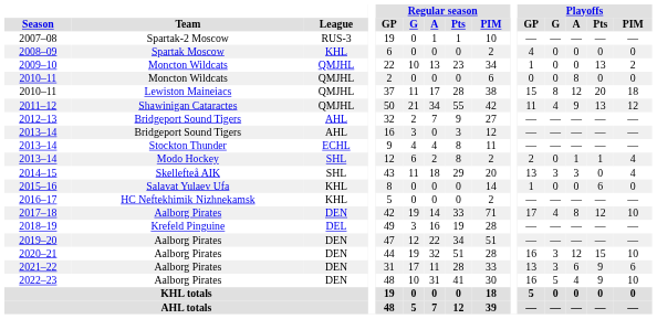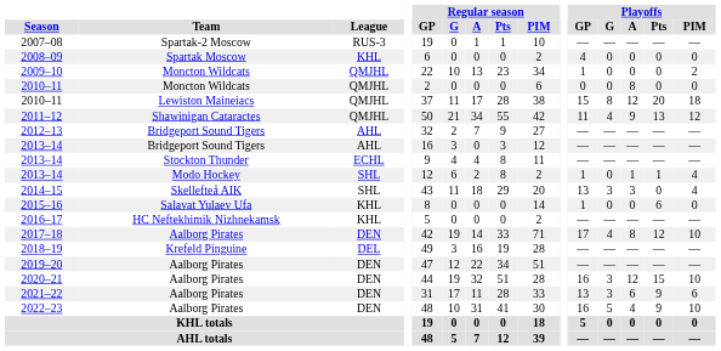 <table border="0" cellpadding="1" cellspacing="0" style="text-align:center; width:60em;">
 <tr style="background:#e0e0e0;">
 <th colspan="3" bgcolor="#ffffff"> </th>
 <th rowspan="99" bgcolor="#ffffff"> </th>
 <th colspan="5"><a href='#'>Regular season</a></th>
 <th rowspan="99" bgcolor="#ffffff"> </th>
 <th colspan="5"><a href='#'>Playoffs</a></th>
 </tr>
 <tr style="background:#e0e0e0;">
 <th><a href='#'>Season</a></th>
 <th>Team</th>
 <th>League</th>
 <th>GP</th>
 <th><a href='#'>G</a></th>
 <th><a href='#'>A</a></th>
 <th><a href='#'>Pts</a></th>
 <th><a href='#'>PIM</a></th>
 <th>GP</th>
 <th>G</th>
 <th>A</th>
 <th>Pts</th>
 <th>PIM</th>
 </tr>
 <tr>
 <td>2007–08</td>
 <td>Spartak-2 Moscow</td>
 <td>RUS-3</td>
 <td>19</td>
 <td>0</td>
 <td>1</td>
 <td>1</td>
 <td>10</td>
 <td>—</td>
 <td>—</td>
 <td>—</td>
 <td>—</td>
 <td>—</td>
 </tr>
 <tr bgcolor="#f0f0f0">
 <td><a href='#'>2008–09</a></td>
 <td><a href='#'>Spartak Moscow</a></td>
 <td><a href='#'>KHL</a></td>
 <td>6</td>
 <td>0</td>
 <td>0</td>
 <td>0</td>
 <td>2</td>
 <td>4</td>
 <td>0</td>
 <td>0</td>
 <td>0</td>
 <td>0</td>
 </tr>
 <tr>
 <td><a href='#'>2009–10</a></td>
 <td><a href='#'>Moncton Wildcats</a></td>
 <td><a href='#'>QMJHL</a></td>
 <td>22</td>
 <td>10</td>
 <td>13</td>
 <td>23</td>
 <td>34</td>
 <td>1</td>
 <td>0</td>
 <td>0</td>
-<td>13</td>
+<td>0</td>
 <td>2</td>
 </tr>
 <tr bgcolor="#f0f0f0">
 <td><a href='#'>2010–11</a></td>
 <td>Moncton Wildcats</td>
 <td>QMJHL</td>
 <td>2</td>
 <td>0</td>
 <td>0</td>
 <td>0</td>
 <td>6</td>
 <td>0</td>
 <td>0</td>
 <td>8</td>
 <td>0</td>
 <td>0</td>
 </tr>
 <tr>
 <td>2010–11</td>
 <td><a href='#'>Lewiston Maineiacs</a></td>
 <td>QMJHL</td>
 <td>37</td>
 <td>11</td>
 <td>17</td>
 <td>28</td>
 <td>38</td>
 <td>15</td>
 <td>8</td>
 <td>12</td>
 <td>20</td>
 <td>18</td>
 </tr>
 <tr bgcolor="#f0f0f0">
 <td><a href='#'>2011–12</a></td>
 <td><a href='#'>Shawinigan Cataractes</a></td>
 <td>QMJHL</td>
 <td>50</td>
 <td>21</td>
 <td>34</td>
 <td>55</td>
 <td>42</td>
 <td>11</td>
 <td>4</td>
 <td>9</td>
 <td>13</td>
 <td>12</td>
 </tr>
 <tr>
 <td><a href='#'>2012–13</a></td>
 <td><a href='#'>Bridgeport Sound Tigers</a></td>
 <td><a href='#'>AHL</a></td>
 <td>32</td>
 <td>2</td>
 <td>7</td>
 <td>9</td>
 <td>27</td>
 <td>—</td>
 <td>—</td>
 <td>—</td>
 <td>—</td>
 <td>—</td>
 </tr>
 <tr bgcolor="#f0f0f0">
 <td><a href='#'>2013–14</a></td>
 <td>Bridgeport Sound Tigers</td>
 <td>AHL</td>
 <td>16</td>
 <td>3</td>
 <td>0</td>
 <td>3</td>
 <td>12</td>
 <td>—</td>
 <td>—</td>
 <td>—</td>
 <td>—</td>
 <td>—</td>
 </tr>
 <tr>
 <td><a href='#'>2013–14</a></td>
 <td><a href='#'>Stockton Thunder</a></td>
 <td><a href='#'>ECHL</a></td>
 <td>9</td>
 <td>4</td>
 <td>4</td>
 <td>8</td>
 <td>11</td>
 <td>—</td>
 <td>—</td>
 <td>—</td>
 <td>—</td>
 <td>—</td>
 </tr>
 <tr bgcolor="#f0f0f0">
 <td><a href='#'>2013–14</a></td>
 <td><a href='#'>Modo Hockey</a></td>
 <td><a href='#'>SHL</a></td>
 <td>12</td>
 <td>6</td>
 <td>2</td>
 <td>8</td>
 <td>2</td>
-<td>2</td>
+<td>1</td>
 <td>0</td>
 <td>1</td>
 <td>1</td>
 <td>4</td>
 </tr>
 <tr>
 <td><a href='#'>2014–15</a></td>
 <td><a href='#'>Skellefteå AIK</a></td>
 <td>SHL</td>
 <td>43</td>
 <td>11</td>
 <td>18</td>
 <td>29</td>
 <td>20</td>
 <td>13</td>
 <td>3</td>
 <td>3</td>
 <td>0</td>
 <td>4</td>
 </tr>
 <tr bgcolor="#f0f0f0">
 <td><a href='#'>2015–16</a></td>
 <td><a href='#'>Salavat Yulaev Ufa</a></td>
 <td>KHL</td>
 <td>8</td>
 <td>0</td>
 <td>0</td>
 <td>0</td>
 <td>14</td>
 <td>1</td>
 <td>0</td>
 <td>0</td>
 <td>6</td>
 <td>0</td>
 </tr>
 <tr>
 <td><a href='#'>2016–17</a></td>
 <td><a href='#'>HC Neftekhimik Nizhnekamsk</a></td>
 <td>KHL</td>
 <td>5</td>
 <td>0</td>
 <td>0</td>
 <td>0</td>
 <td>2</td>
 <td>—</td>
 <td>—</td>
 <td>—</td>
 <td>—</td>
 <td>—</td>
 </tr>
 <tr bgcolor="#f0f0f0">
 <td><a href='#'>2017–18</a></td>
 <td><a href='#'>Aalborg Pirates</a></td>
 <td><a href='#'>DEN</a></td>
 <td>42</td>
 <td>19</td>
 <td>14</td>
 <td>33</td>
 <td>71</td>
 <td>17</td>
 <td>4</td>
 <td>8</td>
 <td>12</td>
 <td>10</td>
 </tr>
 <tr>
 <td><a href='#'>2018–19</a></td>
 <td><a href='#'>Krefeld Pinguine</a></td>
 <td><a href='#'>DEL</a></td>
 <td>49</td>
 <td>3</td>
 <td>16</td>
 <td>19</td>
 <td>28</td>
 <td>—</td>
 <td>—</td>
 <td>—</td>
 <td>—</td>
 <td>—</td>
 </tr>
 <tr bgcolor="#f0f0f0">
 <td><a href='#'>2019–20</a></td>
 <td>Aalborg Pirates</td>
 <td>DEN</td>
 <td>47</td>
 <td>12</td>
 <td>22</td>
 <td>34</td>
 <td>51</td>
 <td>—</td>
 <td>—</td>
 <td>—</td>
 <td>—</td>
 <td>—</td>
 </tr>
 <tr>
 <td><a href='#'>2020–21</a></td>
 <td>Aalborg Pirates</td>
 <td>DEN</td>
 <td>44</td>
 <td>19</td>
 <td>32</td>
 <td>51</td>
 <td>28</td>
 <td>16</td>
 <td>3</td>
 <td>12</td>
 <td>15</td>
 <td>10</td>
 </tr>
 <tr bgcolor="#f0f0f0">
 <td><a href='#'>2021–22</a></td>
 <td>Aalborg Pirates</td>
 <td>DEN</td>
 <td>31</td>
 <td>17</td>
 <td>11</td>
 <td>28</td>
 <td>33</td>
 <td>13</td>
 <td>3</td>
 <td>6</td>
 <td>9</td>
 <td>6</td>
 </tr>
 <tr>
 <td><a href='#'>2022–23</a></td>
 <td>Aalborg Pirates</td>
 <td>DEN</td>
 <td>48</td>
 <td>10</td>
 <td>31</td>
 <td>41</td>
 <td>30</td>
 <td>16</td>
 <td>5</td>
 <td>4</td>
 <td>9</td>
 <td>10</td>
 </tr>
 <tr bgcolor="#e0e0e0">
 <th colspan="3">KHL totals</th>
 <th>19</th>
 <th>0</th>
 <th>0</th>
 <th>0</th>
 <th>18</th>
 <th>5</th>
 <th>0</th>
 <th>0</th>
 <th>0</th>
 <th>0</th>
 </tr>
 <tr bgcolor="#e0e0e0">
 <th colspan="3">AHL totals</th>
 <th>48</th>
 <th>5</th>
 <th>7</th>
 <th>12</th>
 <th>39</th>
 <th>—</th>
 <th>—</th>
 <th>—</th>
 <th>—</th>
 <th>—</th>
 </tr>
 </table>
